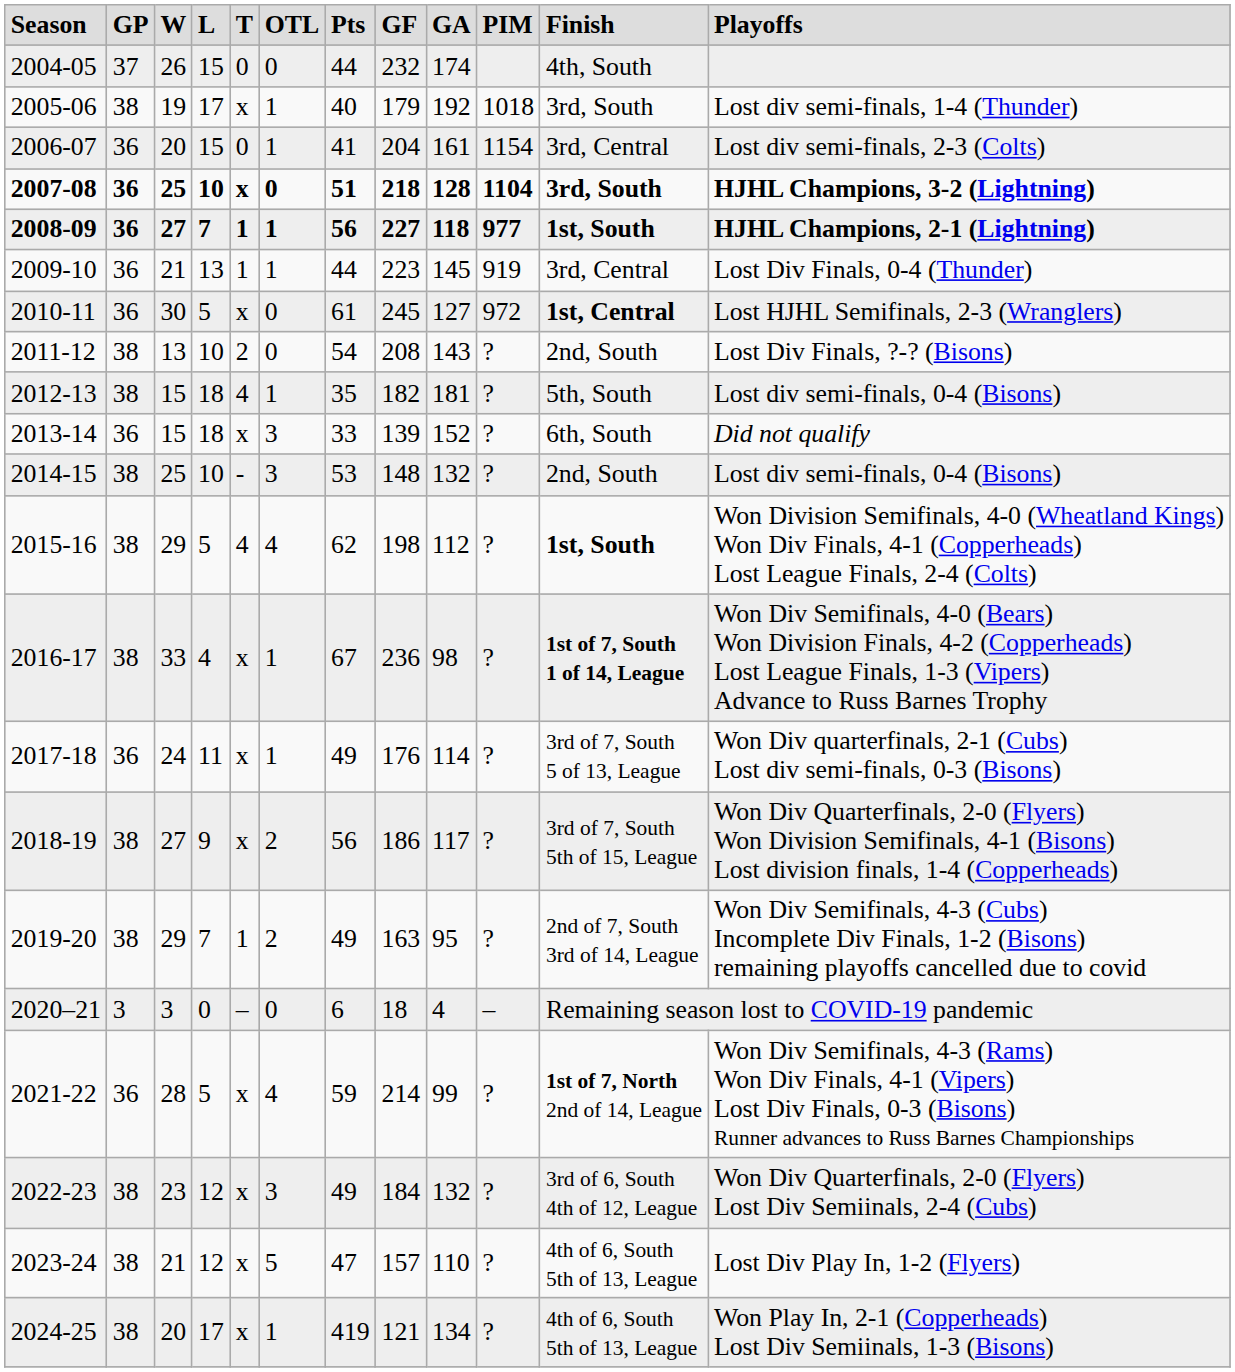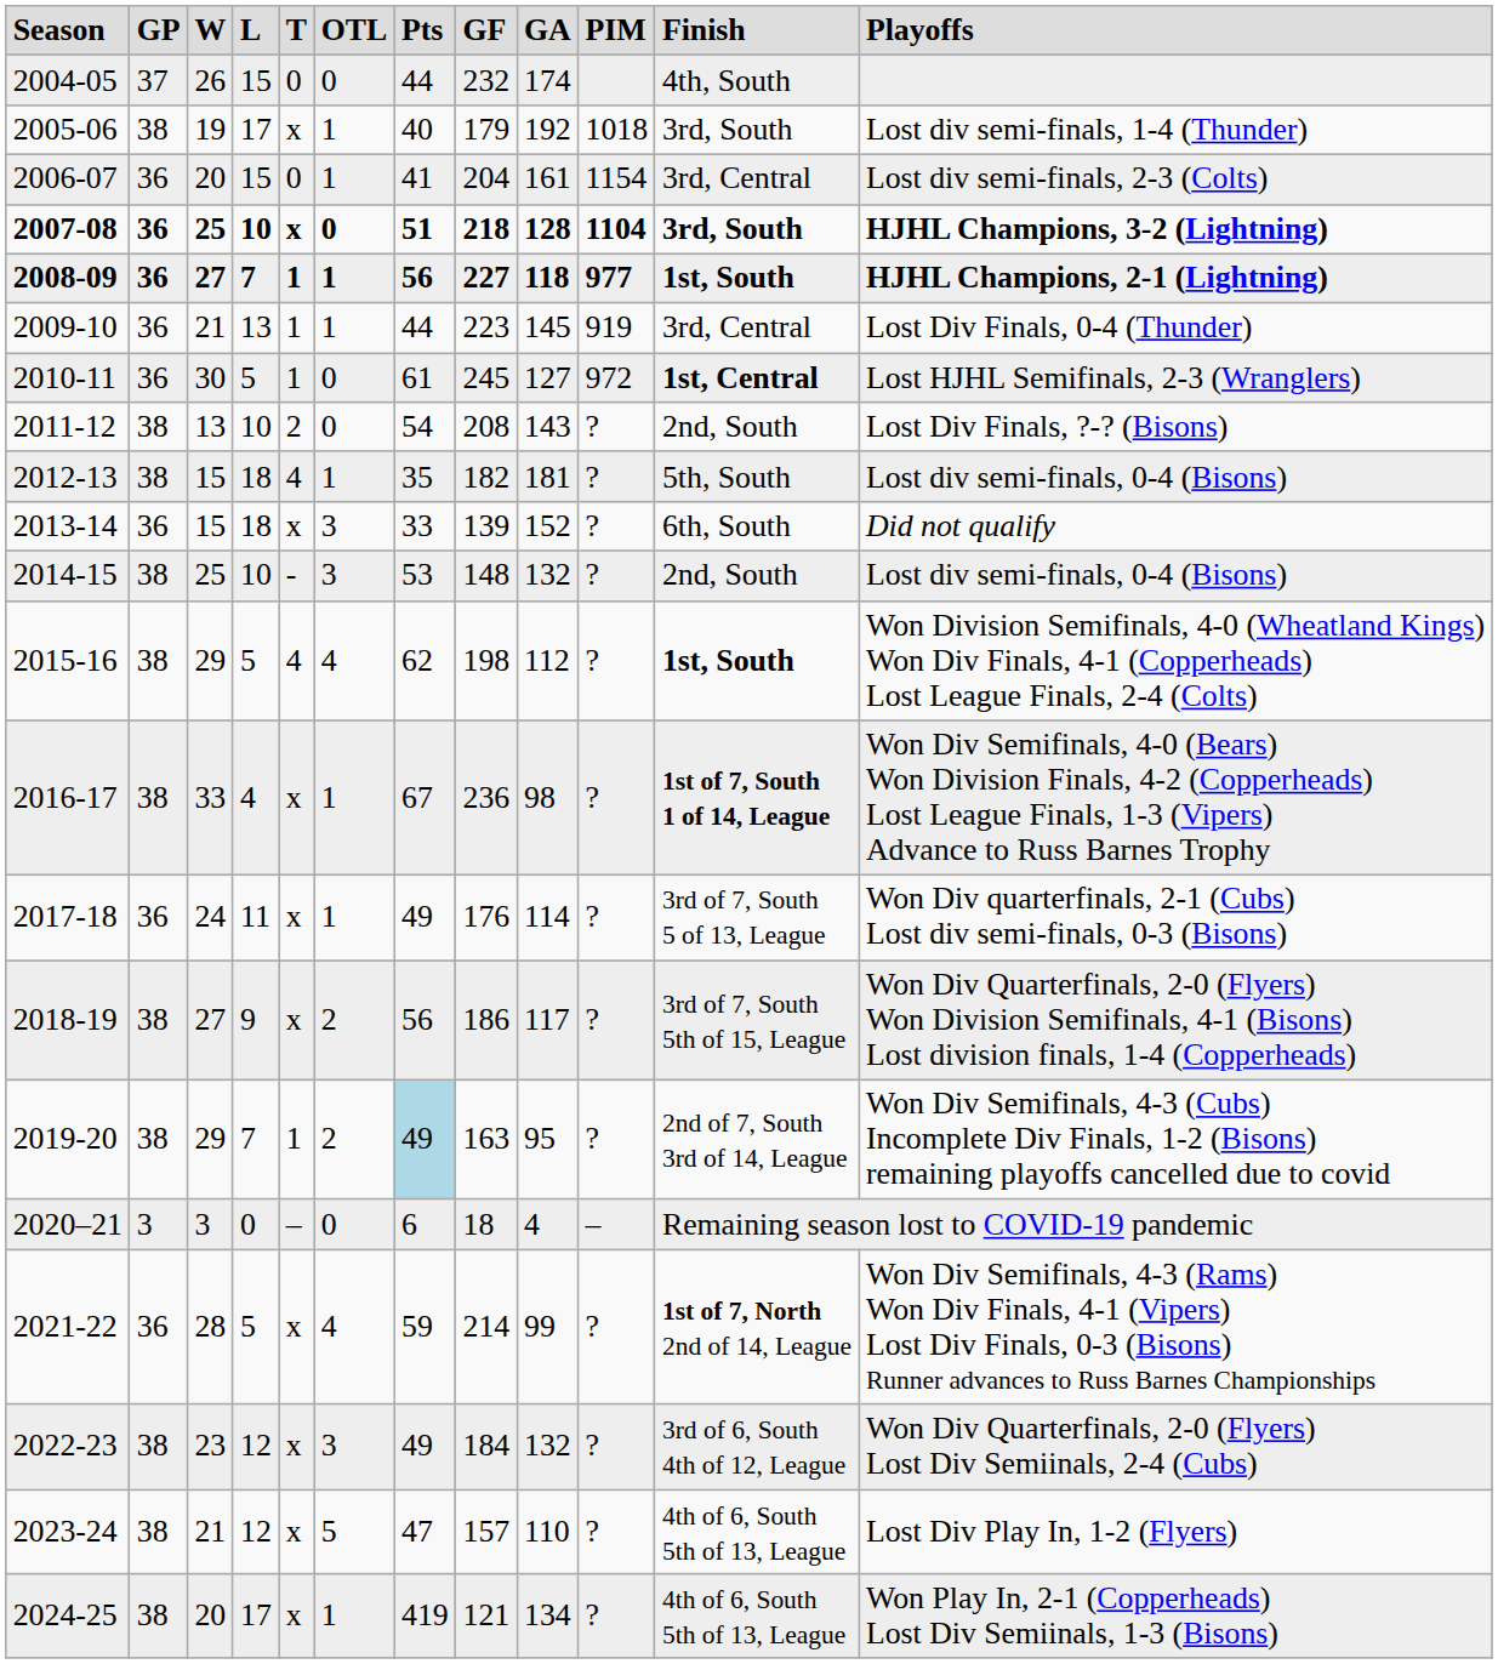 <table class="wikitable">
 <tr style="font-weight:bold; background-color:#dddddd;" |>
 <td>Season</td>
 <td>GP</td>
 <td>W</td>
 <td>L</td>
 <td>T</td>
 <td>OTL</td>
 <td>Pts</td>
 <td>GF</td>
 <td>GA</td>
 <td>PIM</td>
 <td>Finish</td>
 <td>Playoffs</td>
 </tr>
 <tr bgcolor="#eeeeee">
 <td>2004-05</td>
 <td>37</td>
 <td>26</td>
 <td>15</td>
 <td>0</td>
 <td>0</td>
 <td>44</td>
 <td>232</td>
 <td>174</td>
 <td></td>
 <td>4th, South</td>
 <td></td>
 </tr>
 <tr>
 <td>2005-06</td>
 <td>38</td>
 <td>19</td>
 <td>17</td>
 <td>x</td>
 <td>1</td>
 <td>40</td>
 <td>179</td>
 <td>192</td>
 <td>1018</td>
 <td>3rd, South</td>
 <td>Lost div semi-finals, 1-4 (<a href='#'>Thunder</a>)</td>
 </tr>
 <tr bgcolor="#eeeeee">
 <td>2006-07</td>
 <td>36</td>
 <td>20</td>
 <td>15</td>
 <td>0</td>
 <td>1</td>
 <td>41</td>
 <td>204</td>
 <td>161</td>
 <td>1154</td>
 <td>3rd, Central</td>
 <td>Lost div semi-finals, 2-3 (<a href='#'>Colts</a>)</td>
 </tr>
 <tr style="font-weight:bold">
 <td>2007-08</td>
 <td>36</td>
 <td>25</td>
 <td>10</td>
 <td>x</td>
 <td>0</td>
 <td>51</td>
 <td>218</td>
 <td>128</td>
 <td>1104</td>
 <td>3rd, South</td>
 <td>HJHL Champions, 3-2 (<a href='#'>Lightning</a>)</td>
 </tr>
 <tr style="font-weight:bold" bgcolor="#eeeeee">
 <td>2008-09</td>
 <td>36</td>
 <td>27</td>
 <td>7</td>
 <td>1</td>
 <td>1</td>
 <td>56</td>
 <td>227</td>
 <td>118</td>
 <td>977</td>
 <td>1st, South</td>
 <td>HJHL Champions, 2-1 (<a href='#'>Lightning</a>)</td>
 </tr>
 <tr>
 <td>2009-10</td>
 <td>36</td>
 <td>21</td>
 <td>13</td>
 <td>1</td>
 <td>1</td>
 <td>44</td>
 <td>223</td>
 <td>145</td>
 <td>919</td>
 <td>3rd, Central</td>
 <td>Lost Div Finals, 0-4 (<a href='#'>Thunder</a>)</td>
 </tr>
 <tr bgcolor="#eeeeee">
 <td>2010-11</td>
 <td>36</td>
 <td>30</td>
 <td>5</td>
-<td>x</td>
+<td>1</td>
 <td>0</td>
 <td>61</td>
 <td>245</td>
 <td>127</td>
 <td>972</td>
 <td><strong>1st, Central</strong></td>
 <td>Lost HJHL Semifinals, 2-3 (<a href='#'>Wranglers</a>)</td>
 </tr>
 <tr>
 <td>2011-12</td>
 <td>38</td>
 <td>13</td>
 <td>10</td>
 <td>2</td>
 <td>0</td>
 <td>54</td>
 <td>208</td>
 <td>143</td>
 <td>?</td>
 <td>2nd, South</td>
 <td>Lost Div Finals, ?-? (<a href='#'>Bisons</a>)</td>
 </tr>
 <tr bgcolor="#eeeeee">
 <td>2012-13</td>
 <td>38</td>
 <td>15</td>
 <td>18</td>
 <td>4</td>
 <td>1</td>
 <td>35</td>
 <td>182</td>
 <td>181</td>
 <td>?</td>
 <td>5th, South</td>
 <td>Lost div semi-finals, 0-4 (<a href='#'>Bisons</a>)</td>
 </tr>
 <tr>
 <td>2013-14</td>
 <td>36</td>
 <td>15</td>
 <td>18</td>
 <td>x</td>
 <td>3</td>
 <td>33</td>
 <td>139</td>
 <td>152</td>
 <td>?</td>
 <td>6th, South</td>
 <td><em>Did not qualify</em></td>
 </tr>
 <tr bgcolor="#eeeeee">
 <td>2014-15</td>
 <td>38</td>
 <td>25</td>
 <td>10</td>
 <td>-</td>
 <td>3</td>
 <td>53</td>
 <td>148</td>
 <td>132</td>
 <td>?</td>
 <td>2nd, South</td>
 <td>Lost div semi-finals, 0-4 (<a href='#'>Bisons</a>)</td>
 </tr>
 <tr>
 <td>2015-16</td>
 <td>38</td>
 <td>29</td>
 <td>5</td>
 <td>4</td>
 <td>4</td>
 <td>62</td>
 <td>198</td>
 <td>112</td>
 <td>?</td>
 <td><strong>1st, South</strong></td>
 <td>Won Division Semifinals, 4-0 (<a href='#'>Wheatland Kings</a>)<br>Won Div Finals, 4-1 (<a href='#'>Copperheads</a>)<br>Lost League Finals, 2-4 (<a href='#'>Colts</a>)</td>
 </tr>
 <tr bgcolor="#eeeeee">
 <td>2016-17</td>
 <td>38</td>
 <td>33</td>
 <td>4</td>
 <td>x</td>
 <td>1</td>
 <td>67</td>
 <td>236</td>
 <td>98</td>
 <td>?</td>
 <td><small> <strong>1st of 7, South</strong> <br><strong>1 of 14, League</strong></small></td>
 <td>Won Div Semifinals, 4-0 (<a href='#'>Bears</a>)<br>Won Division Finals, 4-2 (<a href='#'>Copperheads</a>)<br>Lost League Finals, 1-3 (<a href='#'>Vipers</a>)<br>Advance to Russ Barnes Trophy</td>
 </tr>
 <tr>
 <td>2017-18</td>
 <td>36</td>
 <td>24</td>
 <td>11</td>
 <td>x</td>
 <td>1</td>
 <td>49</td>
 <td>176</td>
 <td>114</td>
 <td>?</td>
 <td><small> 3rd of 7, South <br>5 of 13, League</small></td>
 <td>Won Div quarterfinals, 2-1 (<a href='#'>Cubs</a>)<br>Lost div semi-finals, 0-3 (<a href='#'>Bisons</a>)</td>
 </tr>
 <tr bgcolor="#eeeeee">
 <td>2018-19</td>
 <td>38</td>
 <td>27</td>
 <td>9</td>
 <td>x</td>
 <td>2</td>
 <td>56</td>
 <td>186</td>
 <td>117</td>
 <td>?</td>
 <td><small> 3rd of 7, South <br>5th of 15, League</small></td>
 <td>Won Div Quarterfinals, 2-0 (<a href='#'>Flyers</a>)<br>Won Division Semifinals, 4-1 (<a href='#'>Bisons</a>)<br>Lost division finals, 1-4 (<a href='#'>Copperheads</a>)</td>
 </tr>
 <tr>
 <td>2019-20</td>
 <td>38</td>
 <td>29</td>
 <td>7</td>
 <td>1</td>
 <td>2</td>
-<td>49</td>
+<td style="background: lightblue;">49</td>
 <td>163</td>
 <td>95</td>
 <td>?</td>
 <td><small> 2nd of 7, South <br>3rd of 14, League</small></td>
 <td>Won Div Semifinals, 4-3 (<a href='#'>Cubs</a>)<br>Incomplete Div Finals, 1-2 (<a href='#'>Bisons</a>)<br>remaining playoffs cancelled due to covid</td>
 </tr>
 <tr bgcolor="#eeeeee">
 <td>2020–21</td>
 <td>3</td>
 <td>3</td>
 <td>0</td>
 <td>–</td>
 <td>0</td>
 <td>6</td>
 <td>18</td>
 <td>4</td>
 <td>–</td>
 <td colspan="3">Remaining season lost to <a href='#'>COVID-19</a> pandemic</td>
 </tr>
 <tr>
 <td>2021-22</td>
 <td>36</td>
 <td>28</td>
 <td>5</td>
 <td>x</td>
 <td>4</td>
 <td>59</td>
 <td>214</td>
 <td>99</td>
 <td>?</td>
 <td><small> <strong>1st of 7, North</strong> <br>2nd of 14, League</small></td>
 <td>Won Div Semifinals, 4-3 (<a href='#'>Rams</a>)<br>Won Div Finals, 4-1 (<a href='#'>Vipers</a>)<br>Lost Div Finals, 0-3 (<a href='#'>Bisons</a>)<br><small>Runner advances to Russ Barnes Championships</small></td>
 </tr>
 <tr bgcolor="#eeeeee">
 <td>2022-23</td>
 <td>38</td>
 <td>23</td>
 <td>12</td>
 <td>x</td>
 <td>3</td>
 <td>49</td>
 <td>184</td>
 <td>132</td>
 <td>?</td>
 <td><small> 3rd of 6, South <br>4th of 12, League</small></td>
 <td>Won Div Quarterfinals, 2-0 (<a href='#'>Flyers</a>)<br>Lost Div Semiinals, 2-4 (<a href='#'>Cubs</a>)</td>
 </tr>
 <tr>
 <td>2023-24</td>
 <td>38</td>
 <td>21</td>
 <td>12</td>
 <td>x</td>
 <td>5</td>
 <td>47</td>
 <td>157</td>
 <td>110</td>
 <td>?</td>
 <td><small> 4th of 6, South <br>5th of 13, League</small></td>
 <td>Lost Div Play In, 1-2 (<a href='#'>Flyers</a>)</td>
 </tr>
 <tr bgcolor="#eeeeee">
 <td>2024-25</td>
 <td>38</td>
 <td>20</td>
 <td>17</td>
 <td>x</td>
 <td>1</td>
 <td>419</td>
 <td>121</td>
 <td>134</td>
 <td>?</td>
 <td><small> 4th of 6, South <br>5th of 13, League</small></td>
 <td>Won Play In, 2-1 (<a href='#'>Copperheads</a>)<br>Lost Div Semiinals, 1-3 (<a href='#'>Bisons</a>)</td>
 </tr>
 </table>
